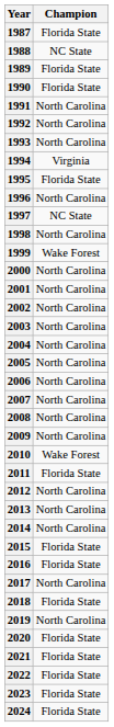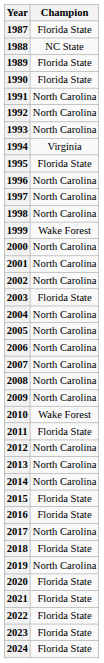 <table class="wikitable" style="text-align: center;">
 <tr>
 <th>Year</th>
 <th>Champion</th>
 </tr>
 <tr>
 <th>1987</th>
 <td>Florida State</td>
 </tr>
 <tr>
 <th>1988</th>
 <td>NC State</td>
 </tr>
 <tr>
 <th>1989</th>
 <td>Florida State</td>
 </tr>
 <tr>
 <th>1990</th>
 <td>Florida State</td>
 </tr>
 <tr>
 <th>1991</th>
 <td>North Carolina</td>
 </tr>
 <tr>
 <th>1992</th>
 <td>North Carolina</td>
 </tr>
 <tr>
 <th>1993</th>
 <td>North Carolina</td>
 </tr>
 <tr>
 <th>1994</th>
 <td>Virginia</td>
 </tr>
 <tr>
 <th>1995</th>
 <td>Florida State</td>
 </tr>
 <tr>
 <th>1996</th>
 <td>North Carolina</td>
 </tr>
 <tr>
 <th>1997</th>
-<td>NC State</td>
+<td>North Carolina</td>
 </tr>
 <tr>
 <th>1998</th>
 <td>North Carolina</td>
 </tr>
 <tr>
 <th>1999</th>
 <td>Wake Forest</td>
 </tr>
 <tr>
 <th>2000</th>
 <td>North Carolina</td>
 </tr>
 <tr>
 <th>2001</th>
 <td>North Carolina</td>
 </tr>
 <tr>
 <th>2002</th>
 <td>North Carolina</td>
 </tr>
 <tr>
 <th>2003</th>
-<td>North Carolina</td>
+<td>Florida State</td>
 </tr>
 <tr>
 <th>2004</th>
 <td>North Carolina</td>
 </tr>
 <tr>
 <th>2005</th>
 <td>North Carolina</td>
 </tr>
 <tr>
 <th>2006</th>
 <td>North Carolina</td>
 </tr>
 <tr>
 <th>2007</th>
 <td>North Carolina</td>
 </tr>
 <tr>
 <th>2008</th>
 <td>North Carolina</td>
 </tr>
 <tr>
 <th>2009</th>
 <td>North Carolina</td>
 </tr>
 <tr>
 <th>2010</th>
 <td>Wake Forest</td>
 </tr>
 <tr>
 <th>2011</th>
 <td>Florida State</td>
 </tr>
 <tr>
 <th>2012</th>
 <td>North Carolina</td>
 </tr>
 <tr>
 <th>2013</th>
 <td>North Carolina</td>
 </tr>
 <tr>
 <th>2014</th>
 <td>North Carolina</td>
 </tr>
 <tr>
 <th>2015</th>
 <td>Florida State</td>
 </tr>
 <tr>
 <th>2016</th>
 <td>Florida State</td>
 </tr>
 <tr>
 <th>2017</th>
 <td>North Carolina</td>
 </tr>
 <tr>
 <th>2018</th>
 <td>Florida State</td>
 </tr>
 <tr>
 <th>2019</th>
 <td>North Carolina</td>
 </tr>
 <tr>
 <th>2020</th>
 <td>Florida State</td>
 </tr>
 <tr>
 <th>2021</th>
 <td>Florida State</td>
 </tr>
 <tr>
 <th>2022</th>
 <td>Florida State</td>
 </tr>
 <tr>
 <th>2023</th>
 <td>Florida State</td>
 </tr>
 <tr>
 <th>2024</th>
 <td>Florida State</td>
 </tr>
 </table>
